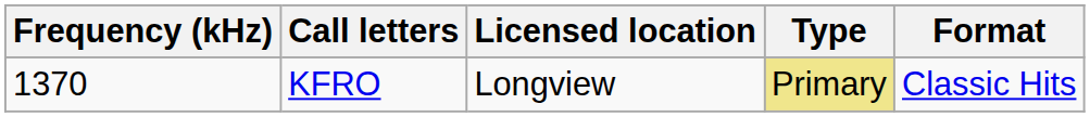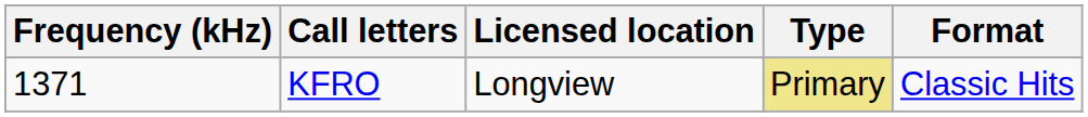 <table class="wikitable">
 <tr>
 <th>Frequency (kHz)</th>
 <th>Call letters</th>
 <th>Licensed location</th>
 <th>Type</th>
 <th>Format</th>
 </tr>
 <tr>
-<td>1370</td>
+<td>1371</td>
 <td><a href='#'>KFRO</a></td>
 <td>Longview</td>
 <td style="background: khaki;">Primary</td>
 <td><a href='#'>Classic Hits</a></td>
 </tr>
 </table>
